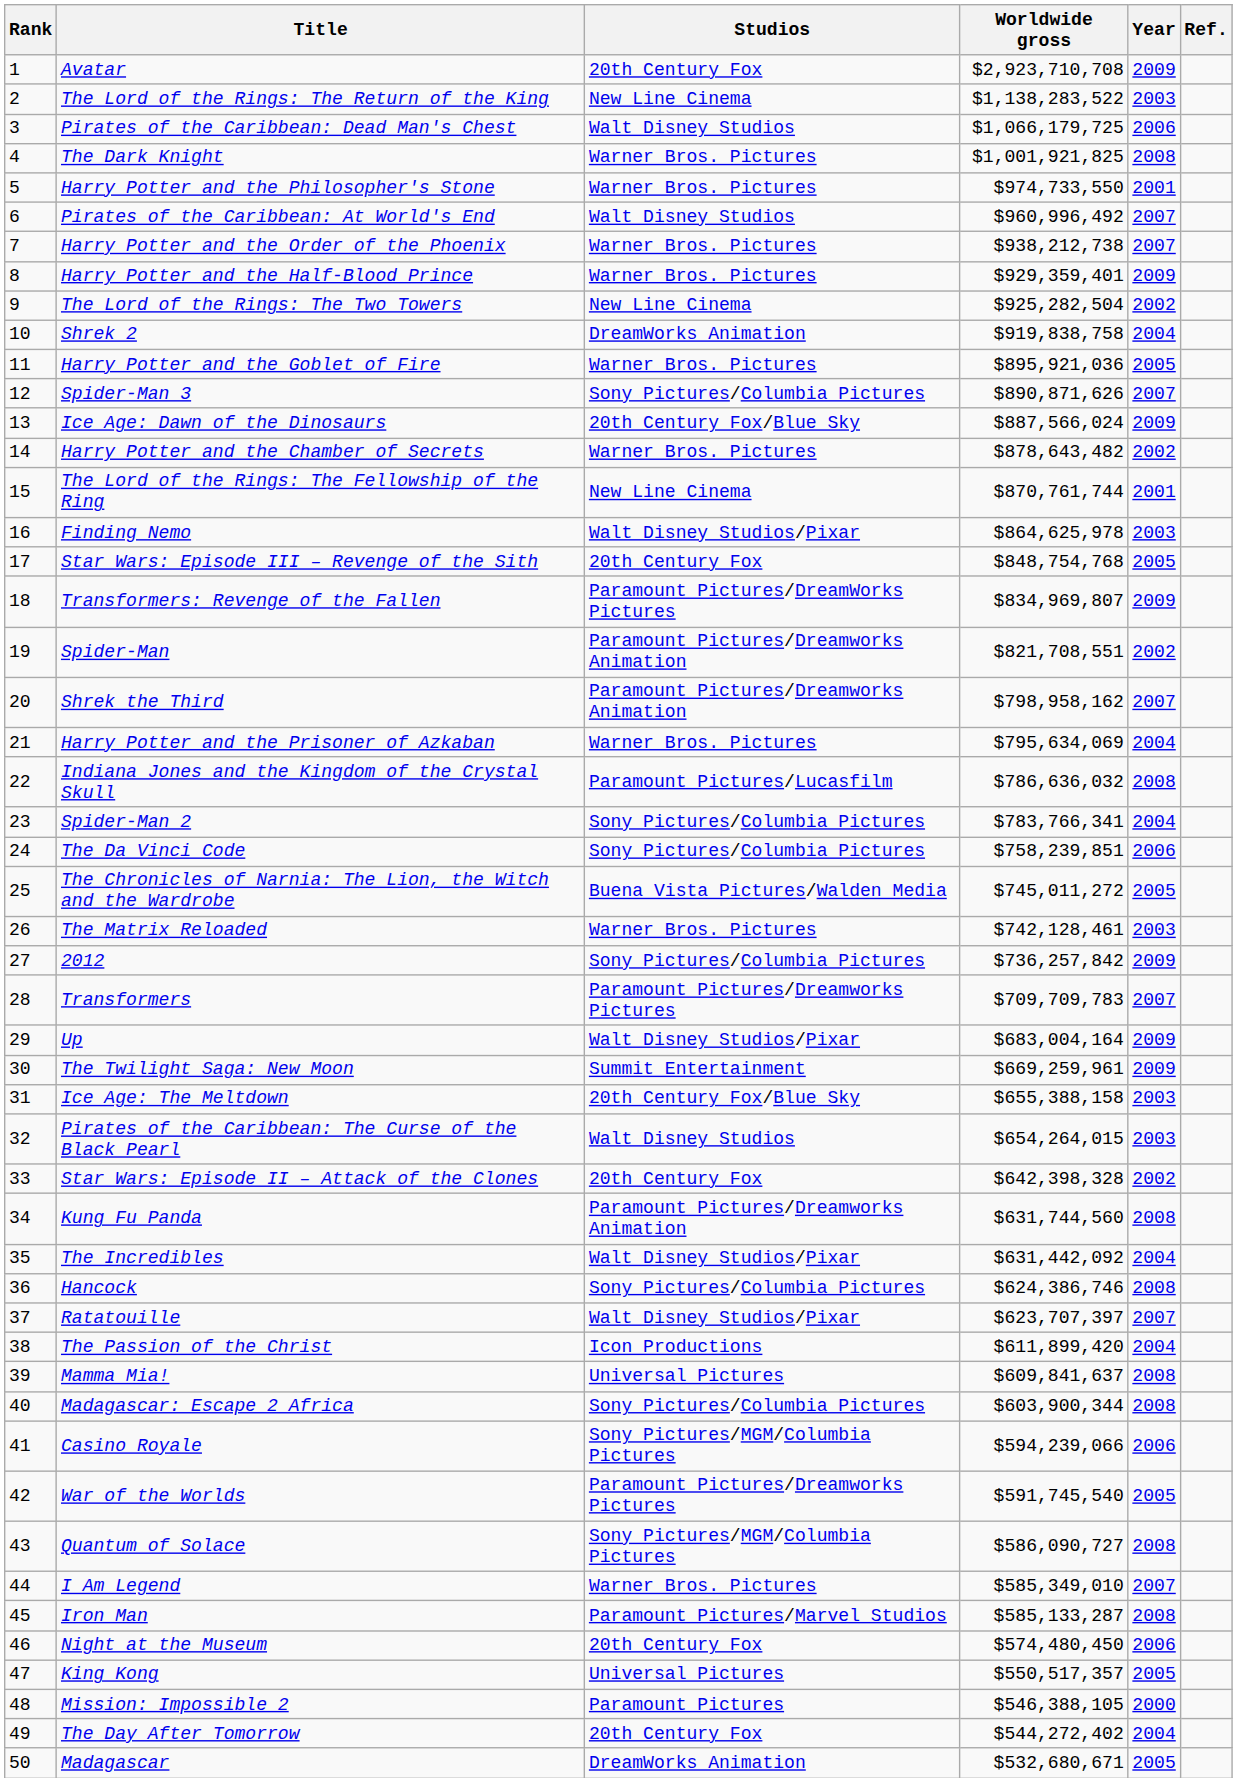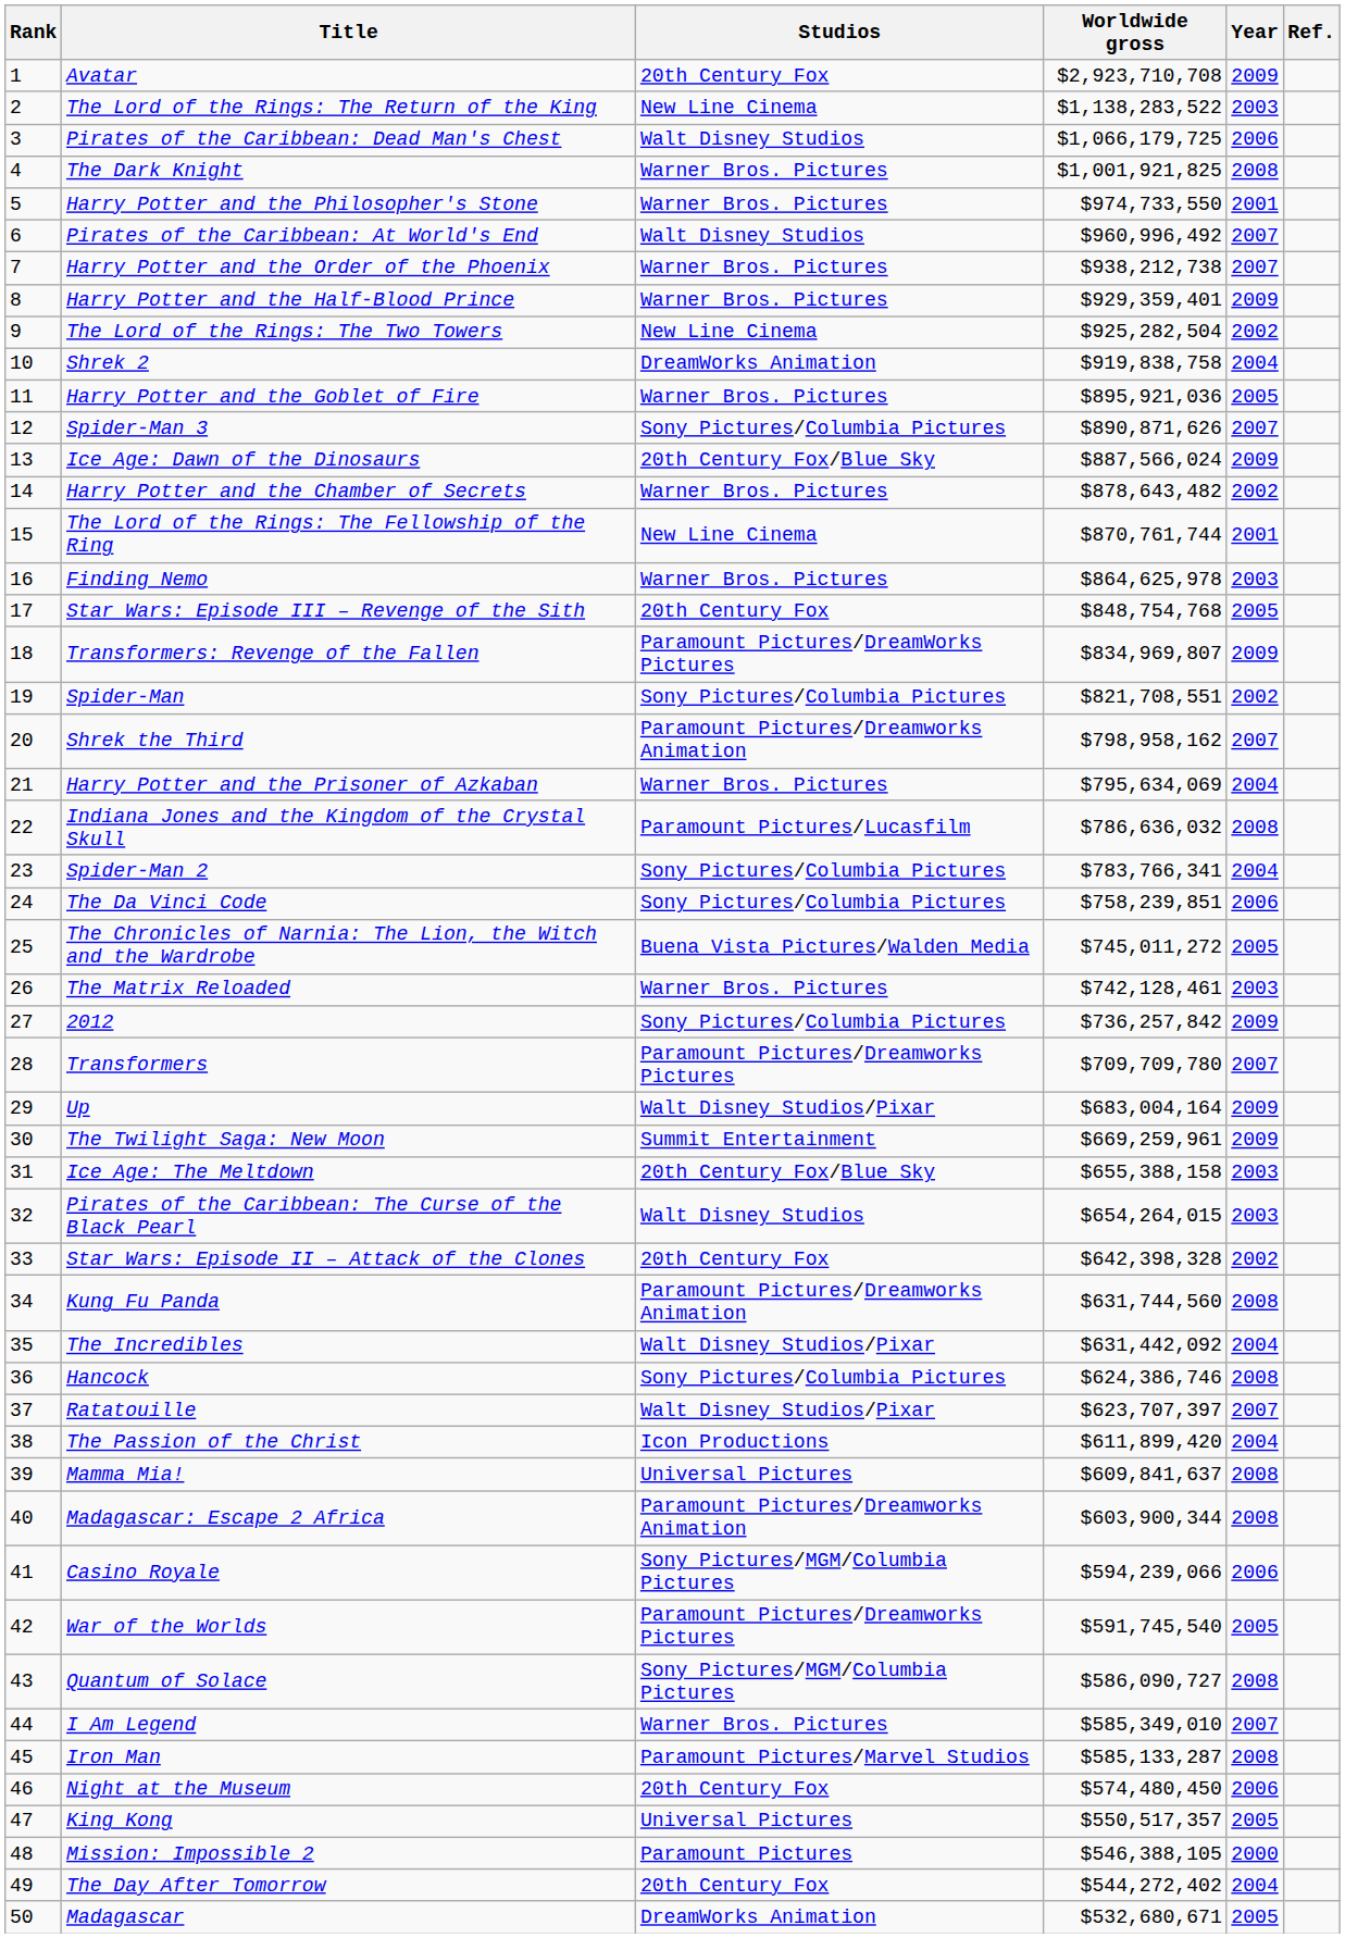 <table class="wikitable sortable" style="margin:auto; margin:auto;">
 <tr>
 <th>Rank</th>
 <th>Title</th>
 <th>Studios</th>
 <th>Worldwide gross</th>
 <th>Year</th>
 <th>Ref.</th>
 </tr>
 <tr>
 <td>1</td>
 <td><em><a href='#'>Avatar</a></em></td>
 <td><a href='#'>20th Century Fox</a></td>
 <td align="right">$2,923,710,708</td>
 <td><a href='#'>2009</a></td>
 <td><div></div></td>
 </tr>
 <tr>
 <td>2</td>
 <td><em><a href='#'>The Lord of the Rings: The Return of the King</a></em></td>
 <td><a href='#'>New Line Cinema</a></td>
 <td align="right">$1,138,283,522</td>
 <td><a href='#'>2003</a></td>
 <td><div></div></td>
 </tr>
 <tr>
 <td>3</td>
 <td><em><a href='#'>Pirates of the Caribbean: Dead Man's Chest</a></em></td>
 <td><a href='#'>Walt Disney Studios</a></td>
 <td align="right">$1,066,179,725</td>
 <td><a href='#'>2006</a></td>
 <td><div></div></td>
 </tr>
 <tr>
 <td>4</td>
 <td><em><a href='#'>The Dark Knight</a></em></td>
 <td><a href='#'>Warner Bros. Pictures</a></td>
 <td align="right">$1,001,921,825</td>
 <td><a href='#'>2008</a></td>
 <td><div></div></td>
 </tr>
 <tr>
 <td>5</td>
 <td><em><a href='#'>Harry Potter and the Philosopher's Stone</a></em></td>
 <td><a href='#'>Warner Bros. Pictures</a></td>
 <td align="right">$974,733,550</td>
 <td><a href='#'>2001</a></td>
 <td><div></div></td>
 </tr>
 <tr>
 <td>6</td>
 <td><em><a href='#'>Pirates of the Caribbean: At World's End</a></em></td>
 <td><a href='#'>Walt Disney Studios</a></td>
 <td align="right">$960,996,492</td>
 <td><a href='#'>2007</a></td>
 <td><div></div></td>
 </tr>
 <tr>
 <td>7</td>
 <td><em><a href='#'>Harry Potter and the Order of the Phoenix</a></em></td>
 <td><a href='#'>Warner Bros. Pictures</a></td>
 <td align="right">$938,212,738</td>
 <td><a href='#'>2007</a></td>
 <td><div></div></td>
 </tr>
 <tr>
 <td>8</td>
 <td><em><a href='#'>Harry Potter and the Half-Blood Prince</a></em></td>
 <td><a href='#'>Warner Bros. Pictures</a></td>
 <td align="right">$929,359,401</td>
 <td><a href='#'>2009</a></td>
 <td><div></div></td>
 </tr>
 <tr>
 <td>9</td>
 <td><em><a href='#'>The Lord of the Rings: The Two Towers</a></em></td>
 <td><a href='#'>New Line Cinema</a></td>
 <td align="right">$925,282,504</td>
 <td><a href='#'>2002</a></td>
 <td><div></div></td>
 </tr>
 <tr>
 <td>10</td>
 <td><em><a href='#'>Shrek 2</a></em></td>
 <td><a href='#'>DreamWorks Animation</a></td>
 <td align="right">$919,838,758</td>
 <td><a href='#'>2004</a></td>
 <td><div></div></td>
 </tr>
 <tr>
 <td>11</td>
 <td><em><a href='#'>Harry Potter and the Goblet of Fire</a></em></td>
 <td><a href='#'>Warner Bros. Pictures</a></td>
 <td align="right">$895,921,036</td>
 <td><a href='#'>2005</a></td>
 <td><div></div></td>
 </tr>
 <tr>
 <td>12</td>
 <td><em><a href='#'>Spider-Man 3</a></em></td>
 <td><a href='#'>Sony Pictures</a>/<a href='#'>Columbia Pictures</a></td>
 <td align="right">$890,871,626</td>
 <td><a href='#'>2007</a></td>
 <td><div></div></td>
 </tr>
 <tr>
 <td>13</td>
 <td><em><a href='#'>Ice Age: Dawn of the Dinosaurs</a></em></td>
 <td><a href='#'>20th Century Fox</a>/<a href='#'>Blue Sky</a></td>
 <td align="right">$887,566,024</td>
 <td><a href='#'>2009</a></td>
 <td><div></div></td>
 </tr>
 <tr>
 <td>14</td>
 <td><em><a href='#'>Harry Potter and the Chamber of Secrets</a></em></td>
 <td><a href='#'>Warner Bros. Pictures</a></td>
 <td align="right">$878,643,482</td>
 <td><a href='#'>2002</a></td>
 <td><div></div></td>
 </tr>
 <tr>
 <td>15</td>
 <td><em><a href='#'>The Lord of the Rings: The Fellowship of the Ring</a></em></td>
 <td><a href='#'>New Line Cinema</a></td>
 <td align="right">$870,761,744</td>
 <td><a href='#'>2001</a></td>
 <td><div></div></td>
 </tr>
 <tr>
 <td>16</td>
 <td><em><a href='#'>Finding Nemo</a></em></td>
-<td><a href='#'>Walt Disney Studios</a>/<a href='#'>Pixar</a></td>
+<td><a href='#'>Warner Bros. Pictures</a></td>
 <td align="right">$864,625,978</td>
 <td><a href='#'>2003</a></td>
 <td><div></div></td>
 </tr>
 <tr>
 <td>17</td>
 <td><em><a href='#'>Star Wars: Episode III – Revenge of the Sith</a></em></td>
 <td><a href='#'>20th Century Fox</a></td>
 <td align="right">$848,754,768</td>
 <td><a href='#'>2005</a></td>
 <td><div></div></td>
 </tr>
 <tr>
 <td>18</td>
 <td><em><a href='#'>Transformers: Revenge of the Fallen</a></em></td>
 <td><a href='#'>Paramount Pictures</a>/<a href='#'>DreamWorks Pictures</a></td>
 <td align="right">$834,969,807</td>
 <td><a href='#'>2009</a></td>
 <td><div></div></td>
 </tr>
 <tr>
 <td>19</td>
 <td><em><a href='#'>Spider-Man</a></em></td>
-<td><a href='#'>Paramount Pictures</a>/<a href='#'>Dreamworks Animation</a></td>
+<td><a href='#'>Sony Pictures</a>/<a href='#'>Columbia Pictures</a></td>
 <td align="right">$821,708,551</td>
 <td><a href='#'>2002</a></td>
 <td><div></div></td>
 </tr>
 <tr>
 <td>20</td>
 <td><em><a href='#'>Shrek the Third</a></em></td>
 <td><a href='#'>Paramount Pictures</a>/<a href='#'>Dreamworks Animation</a></td>
 <td align="right">$798,958,162</td>
 <td><a href='#'>2007</a></td>
 <td><div></div></td>
 </tr>
 <tr>
 <td>21</td>
 <td><em><a href='#'>Harry Potter and the Prisoner of Azkaban</a></em></td>
 <td><a href='#'>Warner Bros. Pictures</a></td>
 <td align="right">$795,634,069</td>
 <td><a href='#'>2004</a></td>
 <td><div></div></td>
 </tr>
 <tr>
 <td>22</td>
 <td><em><a href='#'>Indiana Jones and the Kingdom of the Crystal Skull</a></em></td>
 <td><a href='#'>Paramount Pictures</a>/<a href='#'>Lucasfilm</a></td>
 <td align="right">$786,636,032</td>
 <td><a href='#'>2008</a></td>
 <td><div></div></td>
 </tr>
 <tr>
 <td>23</td>
 <td><em><a href='#'>Spider-Man 2</a></em></td>
 <td><a href='#'>Sony Pictures</a>/<a href='#'>Columbia Pictures</a></td>
 <td align="right">$783,766,341</td>
 <td><a href='#'>2004</a></td>
 <td><div></div></td>
 </tr>
 <tr>
 <td>24</td>
 <td><em><a href='#'>The Da Vinci Code</a></em></td>
 <td><a href='#'>Sony Pictures</a>/<a href='#'>Columbia Pictures</a></td>
 <td align="right">$758,239,851</td>
 <td><a href='#'>2006</a></td>
 <td><div></div></td>
 </tr>
 <tr>
 <td>25</td>
 <td><em><a href='#'>The Chronicles of Narnia: The Lion, the Witch and the Wardrobe</a></em></td>
 <td><a href='#'>Buena Vista Pictures</a>/<a href='#'>Walden Media</a></td>
 <td align="right">$745,011,272</td>
 <td><a href='#'>2005</a></td>
 <td><div></div></td>
 </tr>
 <tr>
 <td>26</td>
 <td><em><a href='#'>The Matrix Reloaded</a></em></td>
 <td><a href='#'>Warner Bros. Pictures</a></td>
 <td align="right">$742,128,461</td>
 <td><a href='#'>2003</a></td>
 <td><div></div></td>
 </tr>
 <tr>
 <td>27</td>
 <td><em><a href='#'>2012</a></em></td>
 <td><a href='#'>Sony Pictures</a>/<a href='#'>Columbia Pictures</a></td>
 <td align="right">$736,257,842</td>
 <td><a href='#'>2009</a></td>
 <td><div></div></td>
 </tr>
 <tr>
 <td>28</td>
 <td><em><a href='#'>Transformers</a></em></td>
 <td><a href='#'>Paramount Pictures</a>/<a href='#'>Dreamworks Pictures</a></td>
-<td align="right">$709,709,783</td>
+<td align="right">$709,709,780</td>
 <td><a href='#'>2007</a></td>
 <td><div></div></td>
 </tr>
 <tr>
 <td>29</td>
 <td><em><a href='#'>Up</a></em></td>
 <td><a href='#'>Walt Disney Studios</a>/<a href='#'>Pixar</a></td>
 <td align="right">$683,004,164</td>
 <td><a href='#'>2009</a></td>
 <td><div></div></td>
 </tr>
 <tr>
 <td>30</td>
 <td><em><a href='#'>The Twilight Saga: New Moon</a></em></td>
 <td><a href='#'>Summit Entertainment</a></td>
 <td align="right">$669,259,961</td>
 <td><a href='#'>2009</a></td>
 <td><div></div></td>
 </tr>
 <tr>
 <td>31</td>
 <td><em><a href='#'>Ice Age: The Meltdown</a></em></td>
 <td><a href='#'>20th Century Fox</a>/<a href='#'>Blue Sky</a></td>
 <td align="right">$655,388,158</td>
 <td><a href='#'>2003</a></td>
 <td><div></div></td>
 </tr>
 <tr>
 <td>32</td>
 <td><em><a href='#'>Pirates of the Caribbean: The Curse of the Black Pearl</a></em></td>
 <td><a href='#'>Walt Disney Studios</a></td>
 <td align="right">$654,264,015</td>
 <td><a href='#'>2003</a></td>
 <td><div></div></td>
 </tr>
 <tr>
 <td>33</td>
 <td><em><a href='#'>Star Wars: Episode II – Attack of the Clones</a></em></td>
 <td><a href='#'>20th Century Fox</a></td>
 <td align="right">$642,398,328</td>
 <td><a href='#'>2002</a></td>
 <td><div></div></td>
 </tr>
 <tr>
 <td>34</td>
 <td><em><a href='#'>Kung Fu Panda</a></em></td>
 <td><a href='#'>Paramount Pictures</a>/<a href='#'>Dreamworks Animation</a></td>
 <td align="right">$631,744,560</td>
 <td><a href='#'>2008</a></td>
 <td><div></div></td>
 </tr>
 <tr>
 <td>35</td>
 <td><em><a href='#'>The Incredibles</a></em></td>
 <td><a href='#'>Walt Disney Studios</a>/<a href='#'>Pixar</a></td>
 <td align="right">$631,442,092</td>
 <td><a href='#'>2004</a></td>
 <td><div></div></td>
 </tr>
 <tr>
 <td>36</td>
 <td><em><a href='#'>Hancock</a></em></td>
 <td><a href='#'>Sony Pictures</a>/<a href='#'>Columbia Pictures</a></td>
 <td align="right">$624,386,746</td>
 <td><a href='#'>2008</a></td>
 <td><div></div></td>
 </tr>
 <tr>
 <td>37</td>
 <td><em><a href='#'>Ratatouille</a></em></td>
 <td><a href='#'>Walt Disney Studios</a>/<a href='#'>Pixar</a></td>
 <td align="right">$623,707,397</td>
 <td><a href='#'>2007</a></td>
 <td><div></div></td>
 </tr>
 <tr>
 <td>38</td>
 <td><em><a href='#'>The Passion of the Christ</a></em></td>
 <td><a href='#'>Icon Productions</a></td>
 <td align="right">$611,899,420</td>
 <td><a href='#'>2004</a></td>
 <td><div></div></td>
 </tr>
 <tr>
 <td>39</td>
 <td><em><a href='#'>Mamma Mia!</a></em></td>
 <td><a href='#'>Universal Pictures</a></td>
 <td align="right">$609,841,637</td>
 <td><a href='#'>2008</a></td>
 <td><div></div></td>
 </tr>
 <tr>
 <td>40</td>
 <td><em><a href='#'>Madagascar: Escape 2 Africa</a></em></td>
-<td><a href='#'>Sony Pictures</a>/<a href='#'>Columbia Pictures</a></td>
+<td><a href='#'>Paramount Pictures</a>/<a href='#'>Dreamworks Animation</a></td>
 <td align="right">$603,900,344</td>
 <td><a href='#'>2008</a></td>
 <td><div></div></td>
 </tr>
 <tr>
 <td>41</td>
 <td><em><a href='#'>Casino Royale</a></em></td>
 <td><a href='#'>Sony Pictures</a>/<a href='#'>MGM</a>/<a href='#'>Columbia Pictures</a></td>
 <td align="right">$594,239,066</td>
 <td><a href='#'>2006</a></td>
 <td><div></div></td>
 </tr>
 <tr>
 <td>42</td>
 <td><em><a href='#'>War of the Worlds</a></em></td>
 <td><a href='#'>Paramount Pictures</a>/<a href='#'>Dreamworks Pictures</a></td>
 <td align="right">$591,745,540</td>
 <td><a href='#'>2005</a></td>
 <td><div></div></td>
 </tr>
 <tr>
 <td>43</td>
 <td><em><a href='#'>Quantum of Solace</a></em></td>
 <td><a href='#'>Sony Pictures</a>/<a href='#'>MGM</a>/<a href='#'>Columbia Pictures</a></td>
 <td align="right">$586,090,727</td>
 <td><a href='#'>2008</a></td>
 <td><div></div></td>
 </tr>
 <tr>
 <td>44</td>
 <td><em><a href='#'>I Am Legend</a></em></td>
 <td><a href='#'>Warner Bros. Pictures</a></td>
 <td align="right">$585,349,010</td>
 <td><a href='#'>2007</a></td>
 <td><div></div></td>
 </tr>
 <tr>
 <td>45</td>
 <td><em><a href='#'>Iron Man</a></em></td>
 <td><a href='#'>Paramount Pictures</a>/<a href='#'>Marvel Studios</a></td>
 <td align="right">$585,133,287</td>
 <td><a href='#'>2008</a></td>
 <td><div></div></td>
 </tr>
 <tr>
 <td>46</td>
 <td><em><a href='#'>Night at the Museum</a></em></td>
 <td><a href='#'>20th Century Fox</a></td>
 <td align="right">$574,480,450</td>
 <td><a href='#'>2006</a></td>
 <td><div></div></td>
 </tr>
 <tr>
 <td>47</td>
 <td><em><a href='#'>King Kong</a></em></td>
 <td><a href='#'>Universal Pictures</a></td>
 <td align="right">$550,517,357</td>
 <td><a href='#'>2005</a></td>
 <td><div></div></td>
 </tr>
 <tr>
 <td>48</td>
 <td><em><a href='#'>Mission: Impossible 2</a></em></td>
 <td><a href='#'>Paramount Pictures</a></td>
 <td align="right">$546,388,105</td>
 <td><a href='#'>2000</a></td>
 <td><div></div></td>
 </tr>
 <tr>
 <td>49</td>
 <td><em><a href='#'>The Day After Tomorrow</a></em></td>
 <td><a href='#'>20th Century Fox</a></td>
 <td align="right">$544,272,402</td>
 <td><a href='#'>2004</a></td>
 <td><div></div></td>
 </tr>
 <tr>
 <td>50</td>
 <td><em><a href='#'>Madagascar</a></em></td>
 <td><a href='#'>DreamWorks Animation</a></td>
 <td align="right">$532,680,671</td>
 <td><a href='#'>2005</a></td>
 <td><div></div></td>
 </tr>
 </table>
